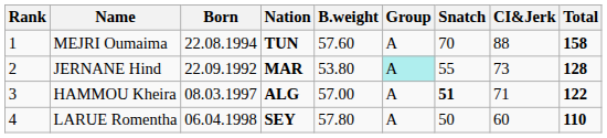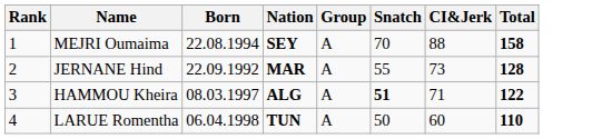 <table class="wikitable">
 <tr>
 <th>Rank</th>
 <th>Name</th>
 <th>Born</th>
 <th>Nation</th>
-<th>B.weight</th>
 <th>Group</th>
 <th>Snatch</th>
 <th>CI&Jerk</th>
 <th>Total</th>
 </tr>
 <tr>
 <td>1</td>
 <td>MEJRI Oumaima</td>
 <td>22.08.1994</td>
-<td><strong>TUN</strong></td>
-<td>57.60</td>
+<td><strong>SEY</strong></td>
 <td>A</td>
 <td>70</td>
 <td>88</td>
 <td><strong>158</strong></td>
 </tr>
 <tr>
 <td>2</td>
 <td>JERNANE Hind</td>
 <td>22.09.1992</td>
 <td><strong>MAR</strong></td>
-<td>53.80</td>
-<td style="background: paleturquoise;">A</td>
+<td>A</td>
 <td>55</td>
 <td>73</td>
 <td><strong>128</strong></td>
 </tr>
 <tr>
 <td>3</td>
 <td>HAMMOU Kheira</td>
 <td>08.03.1997</td>
 <td><strong>ALG</strong></td>
-<td>57.00</td>
 <td>A</td>
 <td><strong>51</strong></td>
 <td>71</td>
 <td><strong>122</strong></td>
 </tr>
 <tr>
 <td>4</td>
 <td>LARUE Romentha</td>
 <td>06.04.1998</td>
-<td><strong>SEY</strong></td>
-<td>57.80</td>
+<td><strong>TUN</strong></td>
 <td>A</td>
 <td>50</td>
 <td>60</td>
 <td><strong>110</strong></td>
 </tr>
 </table>
